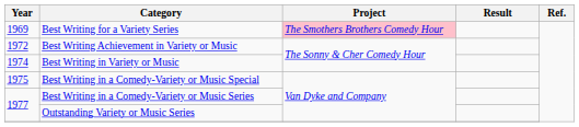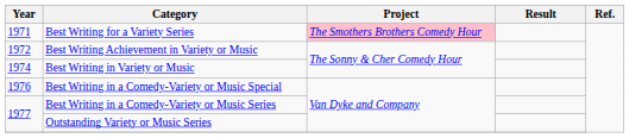 <table class="wikitable plainrowheaders">
 <tr>
 <th scope="col" width="5%">Year</th>
 <th scope="col" width="35%">Category</th>
 <th scope="col" width="25%">Project</th>
 <th scope="col" width="12%">Result</th>
 <th scope="col" width="5%">Ref.</th>
 </tr>
 <tr>
-<td><a href='#'>1969</a></td>
+<td><a href='#'>1971</a></td>
 <td><a href='#'>Best Writing for a Variety Series</a></td>
 <td style="background: pink;"><em><a href='#'>The Smothers Brothers Comedy Hour</a></em></td>
 <td></td>
 <td rowspan=8></td>
 </tr>
 <tr>
 <td><a href='#'>1972</a></td>
 <td><a href='#'>Best Writing Achievement in Variety or Music</a></td>
 <td rowspan=2><em><a href='#'>The Sonny & Cher Comedy Hour</a></em></td>
 <td></td>
 </tr>
 <tr>
 <td><a href='#'>1974</a></td>
 <td><a href='#'>Best Writing in Variety or Music</a></td>
 <td></td>
 </tr>
 <tr>
-<td><a href='#'>1975</a></td>
+<td><a href='#'>1976</a></td>
 <td><a href='#'>Best Writing in a Comedy-Variety or Music Special</a></td>
 <td rowspan=3><em><a href='#'>Van Dyke and Company</a></em></td>
 <td></td>
 </tr>
 <tr>
 <td rowspan=2><a href='#'>1977</a></td>
 <td><a href='#'>Best Writing in a Comedy-Variety or Music Series</a></td>
 <td></td>
 </tr>
 <tr>
 <td><a href='#'>Outstanding Variety or Music Series</a></td>
 <td></td>
 </tr>
 <tr>
 </tr>
 </table>
